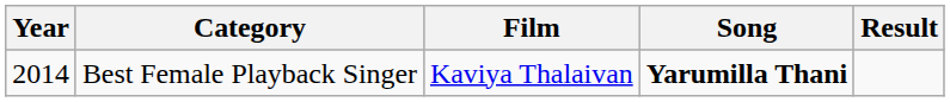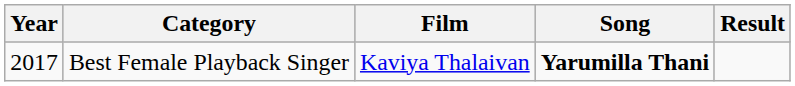 <table class="wikitable sortable">
 <tr>
 <th>Year</th>
 <th>Category</th>
 <th>Film</th>
 <th>Song</th>
 <th>Result</th>
 </tr>
 <tr>
-<td>2014</td>
+<td>2017</td>
 <td>Best Female Playback Singer</td>
 <td><a href='#'>Kaviya Thalaivan</a></td>
 <td><strong>Yarumilla Thani</strong></td>
 <td></td>
 </tr>
 </table>
